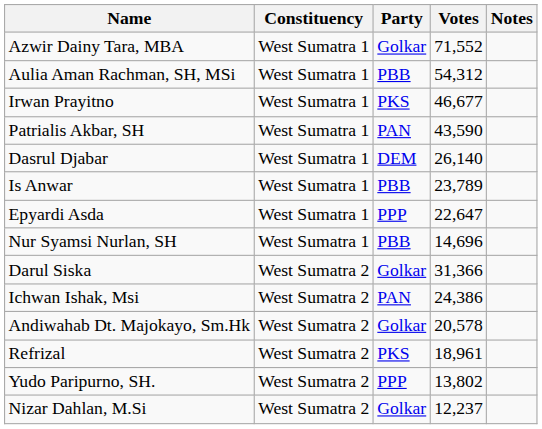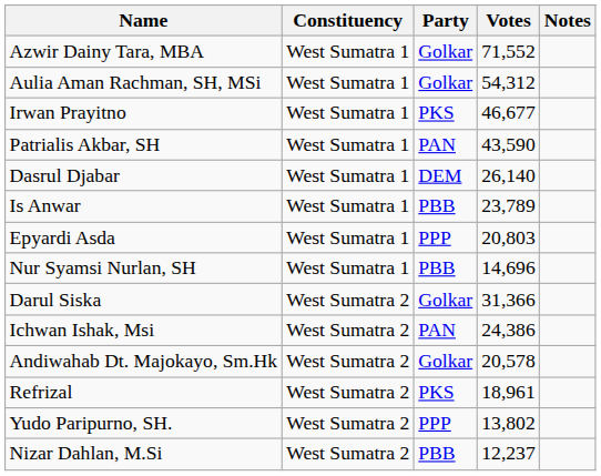 <table class="wikitable sortable">
 <tr>
 <th>Name</th>
 <th>Constituency</th>
 <th>Party</th>
 <th>Votes</th>
 <th>Notes</th>
 </tr>
 <tr>
 <td>Azwir Dainy Tara, MBA</td>
 <td>West Sumatra 1</td>
 <td><a href='#'>Golkar</a></td>
 <td>71,552</td>
 <td></td>
 </tr>
 <tr>
 <td>Aulia Aman Rachman, SH, MSi</td>
 <td>West Sumatra 1</td>
-<td><a href='#'>PBB</a></td>
+<td><a href='#'>Golkar</a></td>
 <td>54,312</td>
 <td></td>
 </tr>
 <tr>
 <td>Irwan Prayitno</td>
 <td>West Sumatra 1</td>
 <td><a href='#'>PKS</a></td>
 <td>46,677</td>
 <td></td>
 </tr>
 <tr>
 <td>Patrialis Akbar, SH</td>
 <td>West Sumatra 1</td>
 <td><a href='#'>PAN</a></td>
 <td>43,590</td>
 <td></td>
 </tr>
 <tr>
 <td>Dasrul Djabar</td>
 <td>West Sumatra 1</td>
 <td><a href='#'>DEM</a></td>
 <td>26,140</td>
 <td></td>
 </tr>
 <tr>
 <td>Is Anwar</td>
 <td>West Sumatra 1</td>
 <td><a href='#'>PBB</a></td>
 <td>23,789</td>
 <td></td>
 </tr>
 <tr>
 <td>Epyardi Asda</td>
 <td>West Sumatra 1</td>
 <td><a href='#'>PPP</a></td>
-<td>22,647</td>
+<td>20,803</td>
 <td></td>
 </tr>
 <tr>
 <td>Nur Syamsi Nurlan, SH</td>
 <td>West Sumatra 1</td>
 <td><a href='#'>PBB</a></td>
 <td>14,696</td>
 <td></td>
 </tr>
 <tr>
 <td>Darul Siska</td>
 <td>West Sumatra 2</td>
 <td><a href='#'>Golkar</a></td>
 <td>31,366</td>
 <td></td>
 </tr>
 <tr>
 <td>Ichwan Ishak, Msi</td>
 <td>West Sumatra 2</td>
 <td><a href='#'>PAN</a></td>
 <td>24,386</td>
 <td></td>
 </tr>
 <tr>
 <td>Andiwahab Dt. Majokayo, Sm.Hk</td>
 <td>West Sumatra 2</td>
 <td><a href='#'>Golkar</a></td>
 <td>20,578</td>
 <td></td>
 </tr>
 <tr>
 <td>Refrizal</td>
 <td>West Sumatra 2</td>
 <td><a href='#'>PKS</a></td>
 <td>18,961</td>
 <td></td>
 </tr>
 <tr>
 <td>Yudo Paripurno, SH.</td>
 <td>West Sumatra 2</td>
 <td><a href='#'>PPP</a></td>
 <td>13,802</td>
 <td></td>
 </tr>
 <tr>
 <td>Nizar Dahlan, M.Si</td>
 <td>West Sumatra 2</td>
-<td><a href='#'>Golkar</a></td>
+<td><a href='#'>PBB</a></td>
 <td>12,237</td>
 <td></td>
 </tr>
 </table>
